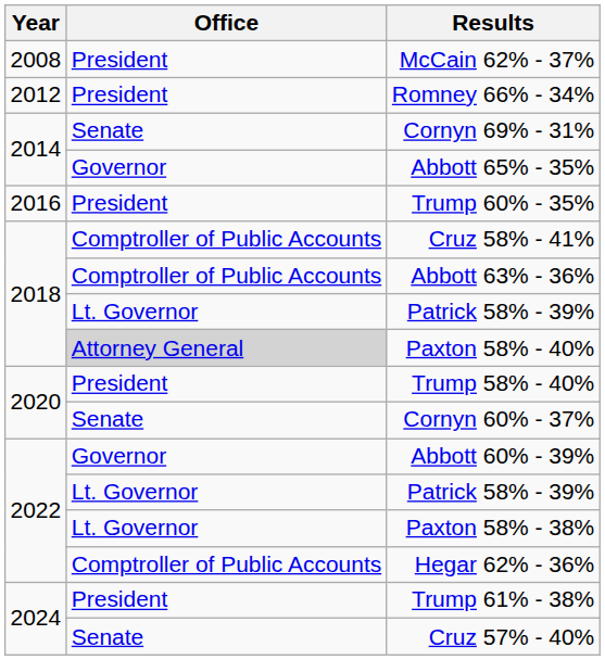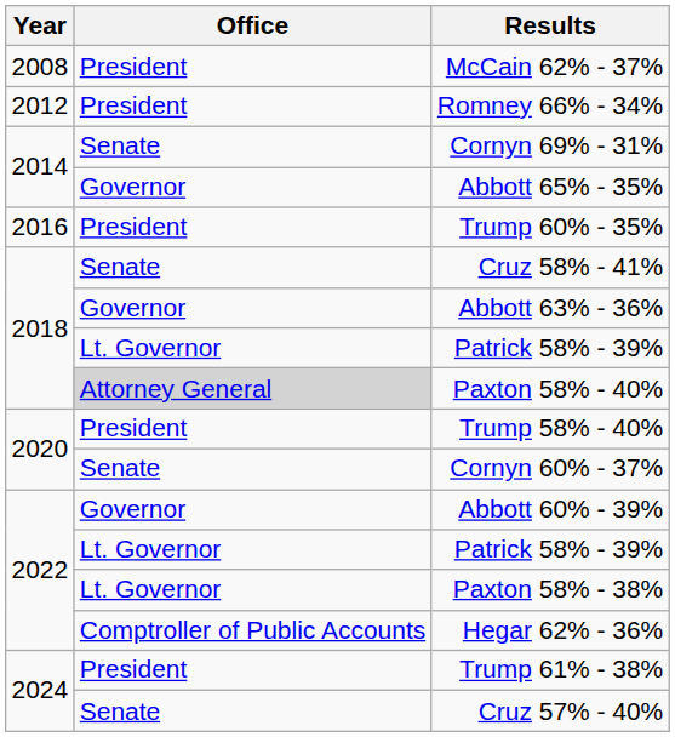 <table class=wikitable>
 <tr>
 <th>Year</th>
 <th>Office</th>
 <th>Results</th>
 </tr>
 <tr>
 <td>2008</td>
 <td><a href='#'>President</a></td>
 <td align="right" ><a href='#'>McCain</a> 62% - 37%</td>
 </tr>
 <tr>
 <td>2012</td>
 <td><a href='#'>President</a></td>
 <td align="right" ><a href='#'>Romney</a> 66% - 34%</td>
 </tr>
 <tr>
 <td rowspan=2>2014</td>
 <td><a href='#'>Senate</a></td>
 <td align="right" ><a href='#'>Cornyn</a> 69% - 31%</td>
 </tr>
 <tr>
 <td><a href='#'>Governor</a></td>
 <td align="right" ><a href='#'>Abbott</a> 65% - 35%</td>
 </tr>
 <tr>
 <td>2016</td>
 <td><a href='#'>President</a></td>
 <td align="right" ><a href='#'>Trump</a> 60% - 35%</td>
 </tr>
 <tr>
 <td rowspan=4>2018</td>
-<td><a href='#'>Comptroller of Public Accounts</a></td>
+<td><a href='#'>Senate</a></td>
 <td align="right" ><a href='#'>Cruz</a> 58% - 41%</td>
 </tr>
 <tr>
-<td><a href='#'>Comptroller of Public Accounts</a></td>
+<td><a href='#'>Governor</a></td>
 <td align="right" ><a href='#'>Abbott</a> 63% - 36%</td>
 </tr>
 <tr>
 <td><a href='#'>Lt. Governor</a></td>
 <td align="right" ><a href='#'>Patrick</a> 58% - 39%</td>
 </tr>
 <tr>
 <td style="background: lightgrey;"><a href='#'>Attorney General</a></td>
 <td align="right" ><a href='#'>Paxton</a> 58% - 40%</td>
 </tr>
 <tr>
 <td rowspan=2>2020</td>
 <td><a href='#'>President</a></td>
 <td align="right" ><a href='#'>Trump</a> 58% - 40%</td>
 </tr>
 <tr>
 <td><a href='#'>Senate</a></td>
 <td align="right" ><a href='#'>Cornyn</a> 60% - 37%</td>
 </tr>
 <tr>
 <td rowspan=4>2022</td>
 <td><a href='#'>Governor</a></td>
 <td align="right" ><a href='#'>Abbott</a> 60% - 39%</td>
 </tr>
 <tr>
 <td><a href='#'>Lt. Governor</a></td>
 <td align="right" ><a href='#'>Patrick</a> 58% - 39%</td>
 </tr>
 <tr>
 <td><a href='#'>Lt. Governor</a></td>
 <td align="right" ><a href='#'>Paxton</a> 58% - 38%</td>
 </tr>
 <tr>
 <td><a href='#'>Comptroller of Public Accounts</a></td>
 <td align="right" ><a href='#'>Hegar</a> 62% - 36%</td>
 </tr>
 <tr>
 <td rowspan=2>2024</td>
 <td><a href='#'>President</a></td>
 <td align="right" ><a href='#'>Trump</a> 61% - 38%</td>
 </tr>
 <tr>
 <td><a href='#'>Senate</a></td>
 <td align="right" ><a href='#'>Cruz</a> 57% - 40%</td>
 </tr>
 </table>
